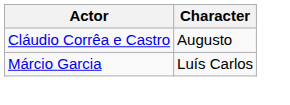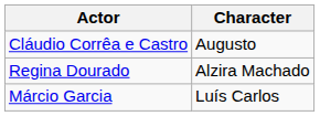 <table class="wikitable">
 <tr>
 <th>Actor</th>
 <th>Character</th>
 </tr>
 <tr>
 <td><a href='#'>Cláudio Corrêa e Castro</a></td>
 <td>Augusto</td>
 </tr>
 <tr>
+<td><a href='#'>Regina Dourado</a></td>
+<td>Alzira Machado</td>
+</tr>
+<tr>
 <td><a href='#'>Márcio Garcia</a></td>
 <td>Luís Carlos</td>
 </tr>
 </table>
